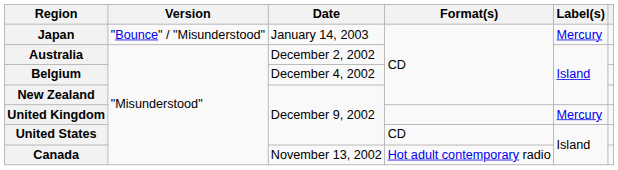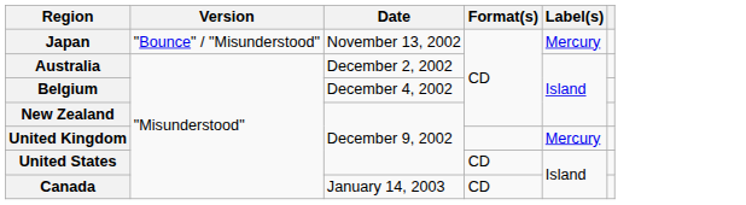 <table class="wikitable plainrowheaders">
 <tr>
 <th scope="col">Region</th>
 <th scope="col">Version</th>
 <th scope="col">Date</th>
 <th scope="col">Format(s)</th>
 <th scope="col">Label(s)</th>
 <th scope="col"></th>
 </tr>
 <tr>
 <th scope="row">Japan</th>
 <td>"<a href='#'>Bounce</a>" / "Misunderstood"</td>
-<td>January 14, 2003</td>
+<td>November 13, 2002</td>
 <td rowspan="4">CD</td>
 <td><a href='#'>Mercury</a></td>
 <td></td>
 </tr>
 <tr>
 <th scope="row">Australia</th>
 <td rowspan="6">"Misunderstood"</td>
 <td>December 2, 2002</td>
 <td rowspan="3"><a href='#'>Island</a></td>
 <td></td>
 </tr>
 <tr>
 <th scope="row">Belgium</th>
 <td>December 4, 2002</td>
 <td></td>
 </tr>
 <tr>
 <th scope="row">New Zealand</th>
 <td rowspan="3">December 9, 2002</td>
 <td></td>
 </tr>
 <tr>
 <th scope="row">United Kingdom</th>
 <td></td>
 <td><a href='#'>Mercury</a></td>
 <td></td>
 </tr>
 <tr>
 <th scope="row">United States</th>
 <td>CD</td>
 <td rowspan="2">Island</td>
 <td></td>
 </tr>
 <tr>
 <th scope="row">Canada</th>
-<td>November 13, 2002</td>
-<td><a href='#'>Hot adult contemporary</a> radio</td>
+<td>January 14, 2003</td>
+<td>CD</td>
 <td></td>
 </tr>
 </table>
